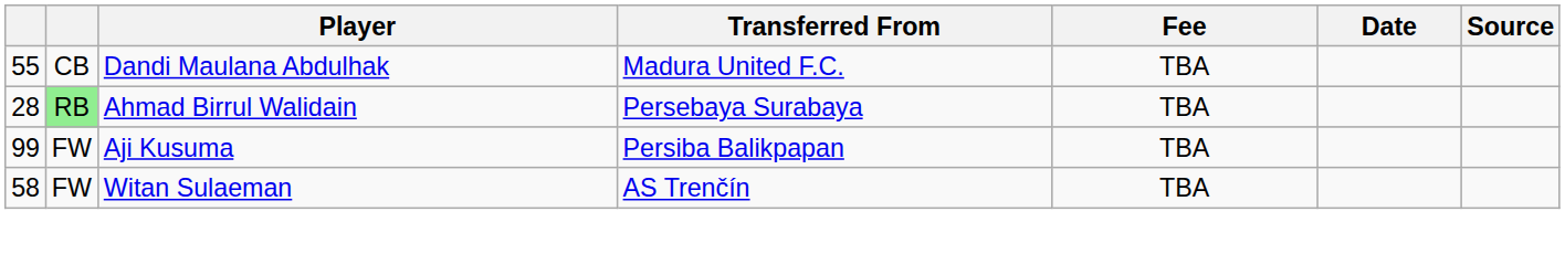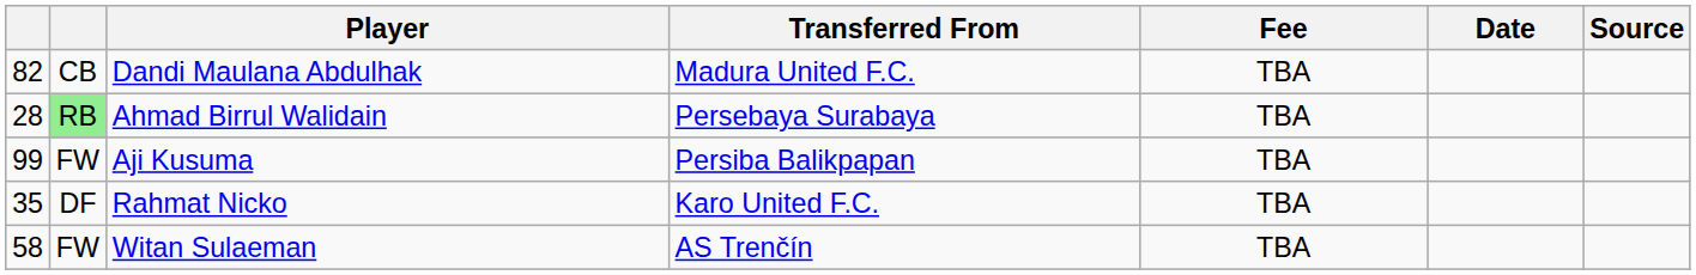 <table class="wikitable plainrowheaders sortable" style="font-size:95%">
 <tr>
 <th></th>
 <th></th>
 <th scope="col" style="width:300px;">Player</th>
 <th scope="col" style="width:250px;">Transferred From</th>
 <th scope="col" style="width:150px;">Fee</th>
 <th scope="col" style="width:78px;">Date</th>
 <th>Source</th>
 </tr>
 <tr>
-<td align=center>55</td>
+<td align=center>82</td>
 <td align=center>CB</td>
 <td> <a href='#'>Dandi Maulana Abdulhak</a></td>
 <td> <a href='#'>Madura United F.C.</a></td>
 <td align=center>TBA</td>
 <td align=center></td>
 <td align=center></td>
 </tr>
 <tr>
 <td align=center>28</td>
 <td align=center style="background: lightgreen;">RB</td>
 <td> <a href='#'>Ahmad Birrul Walidain</a></td>
 <td> <a href='#'>Persebaya Surabaya</a></td>
 <td align=center>TBA</td>
 <td align=center></td>
 <td align=center></td>
 </tr>
 <tr>
 <td align=center>99</td>
 <td align=center>FW</td>
 <td> <a href='#'>Aji Kusuma</a></td>
 <td> <a href='#'>Persiba Balikpapan</a></td>
 <td align=center>TBA</td>
 <td align=center></td>
 <td align=center></td>
 </tr>
 <tr>
+<td align=center>35</td>
+<td align=center>DF</td>
+<td> <a href='#'>Rahmat Nicko</a></td>
+<td> <a href='#'>Karo United F.C.</a></td>
+<td align=center>TBA</td>
+<td align=center></td>
+<td align=center></td>
+</tr>
+<tr>
 <td align=center>58</td>
 <td align=center>FW</td>
 <td> <a href='#'>Witan Sulaeman</a></td>
 <td> <a href='#'>AS Trenčín</a></td>
 <td align=center>TBA</td>
 <td align=center></td>
 <td align=center></td>
 </tr>
 </table>
